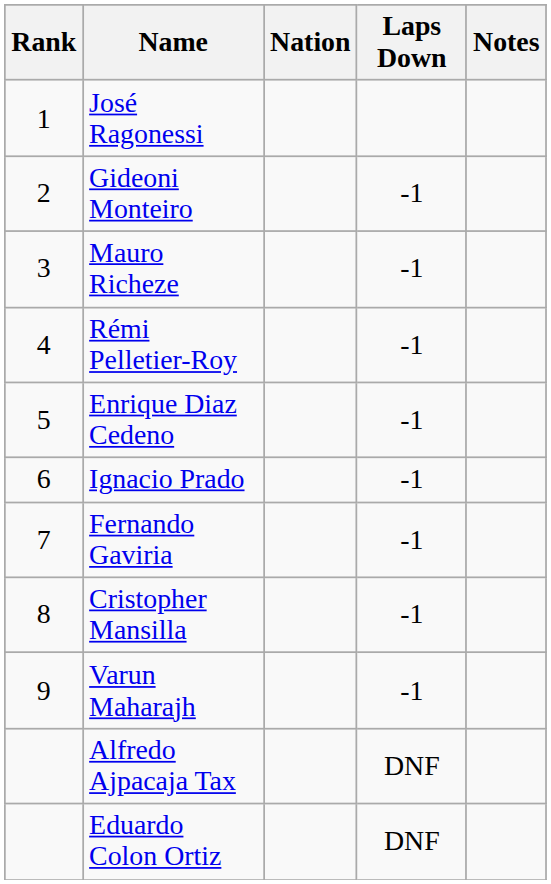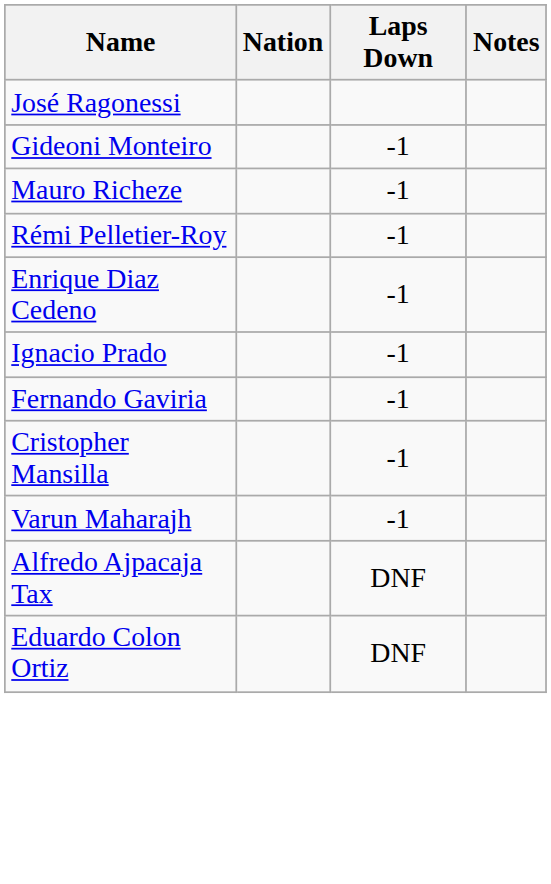 <table class="wikitable sortable" style="text-align:center" width=50%>
 <tr>
-<th>Rank</th>
 <th>Name</th>
 <th>Nation</th>
 <th>Laps Down</th>
 <th>Notes</th>
 </tr>
 <tr>
-<td>1</td>
 <td align=left><a href='#'>José Ragonessi</a></td>
 <td align=left></td>
 <td></td>
 <td></td>
 </tr>
 <tr>
-<td>2</td>
 <td align=left><a href='#'>Gideoni Monteiro</a></td>
 <td align=left></td>
 <td>-1</td>
 <td></td>
 </tr>
 <tr>
-<td>3</td>
 <td align=left><a href='#'>Mauro Richeze</a></td>
 <td align=left></td>
 <td>-1</td>
 <td></td>
 </tr>
 <tr>
-<td>4</td>
 <td align=left><a href='#'>Rémi Pelletier-Roy</a></td>
 <td align=left></td>
 <td>-1</td>
 <td></td>
 </tr>
 <tr>
-<td>5</td>
 <td align=left><a href='#'>Enrique Diaz Cedeno</a></td>
 <td align=left></td>
 <td>-1</td>
 <td></td>
 </tr>
 <tr>
-<td>6</td>
 <td align=left><a href='#'>Ignacio Prado</a></td>
 <td align=left></td>
 <td>-1</td>
 <td></td>
 </tr>
 <tr>
-<td>7</td>
 <td align=left><a href='#'>Fernando Gaviria</a></td>
 <td align=left></td>
 <td>-1</td>
 <td></td>
 </tr>
 <tr>
-<td>8</td>
 <td align=left><a href='#'>Cristopher Mansilla</a></td>
 <td align=left></td>
 <td>-1</td>
 <td></td>
 </tr>
 <tr>
-<td>9</td>
 <td align=left><a href='#'>Varun Maharajh</a></td>
 <td align=left></td>
 <td>-1</td>
 <td></td>
 </tr>
 <tr>
-<td></td>
 <td align=left><a href='#'>Alfredo Ajpacaja Tax</a></td>
 <td align=left></td>
 <td>DNF</td>
 <td></td>
 </tr>
 <tr>
-<td></td>
 <td align=left><a href='#'>Eduardo Colon Ortiz</a></td>
 <td align=left></td>
 <td>DNF</td>
 <td></td>
 </tr>
 </table>
